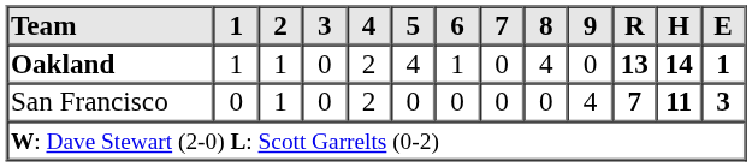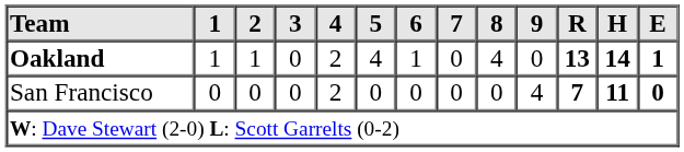 <table border=1 cellspacing=0 width=425 style="margin-left:3em;">
 <tr style="text-align:center; background-color:#e6e6e6;">
 <th align=left width=28%>Team</th>
 <th width=6%>1</th>
 <th width=6%>2</th>
 <th width=6%>3</th>
 <th width=6%>4</th>
 <th width=6%>5</th>
 <th width=6%>6</th>
 <th width=6%>7</th>
 <th width=6%>8</th>
 <th width=6%>9</th>
 <th width=6%>R</th>
 <th width=6%>H</th>
 <th width=6%>E</th>
 </tr>
 <tr style="text-align:center;">
 <td align=left><strong>Oakland</strong></td>
 <td>1</td>
 <td>1</td>
 <td>0</td>
 <td>2</td>
 <td>4</td>
 <td>1</td>
 <td>0</td>
 <td>4</td>
 <td>0</td>
 <td><strong>13</strong></td>
 <td><strong>14</strong></td>
 <td><strong>1</strong></td>
 </tr>
 <tr style="text-align:center;">
 <td align=left>San Francisco</td>
 <td>0</td>
-<td>1</td>
+<td>0</td>
 <td>0</td>
 <td>2</td>
 <td>0</td>
 <td>0</td>
 <td>0</td>
 <td>0</td>
 <td>4</td>
 <td><strong>7</strong></td>
 <td><strong>11</strong></td>
-<td><strong>3</strong></td>
+<td><strong>0</strong></td>
 </tr>
 <tr style="text-align:left;">
 <td colspan=13><small><strong>W</strong>: <a href='#'>Dave Stewart</a> (2-0)   <strong>L</strong>: <a href='#'>Scott Garrelts</a> (0-2)  </small></td>
 </tr>
 <tr style="text-align:left;">
 </tr>
 </table>
